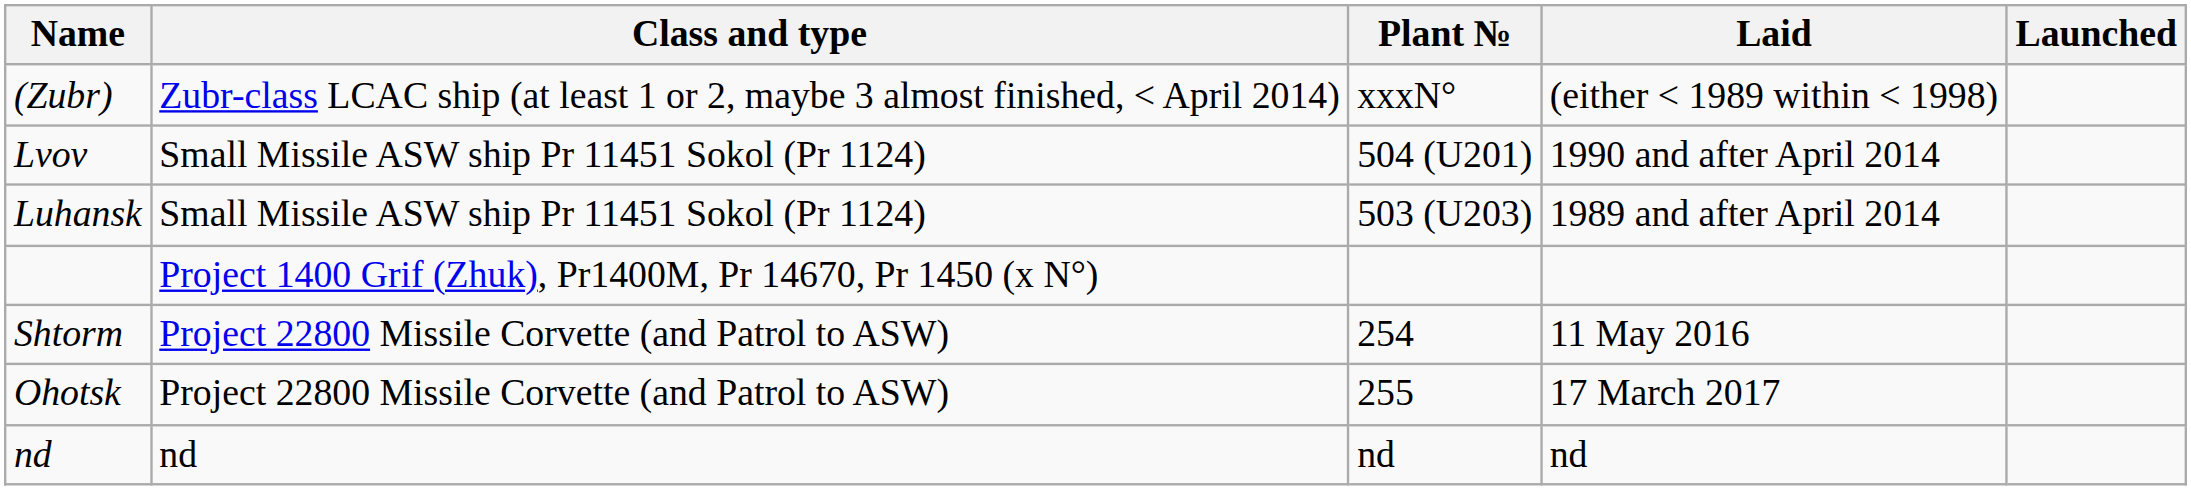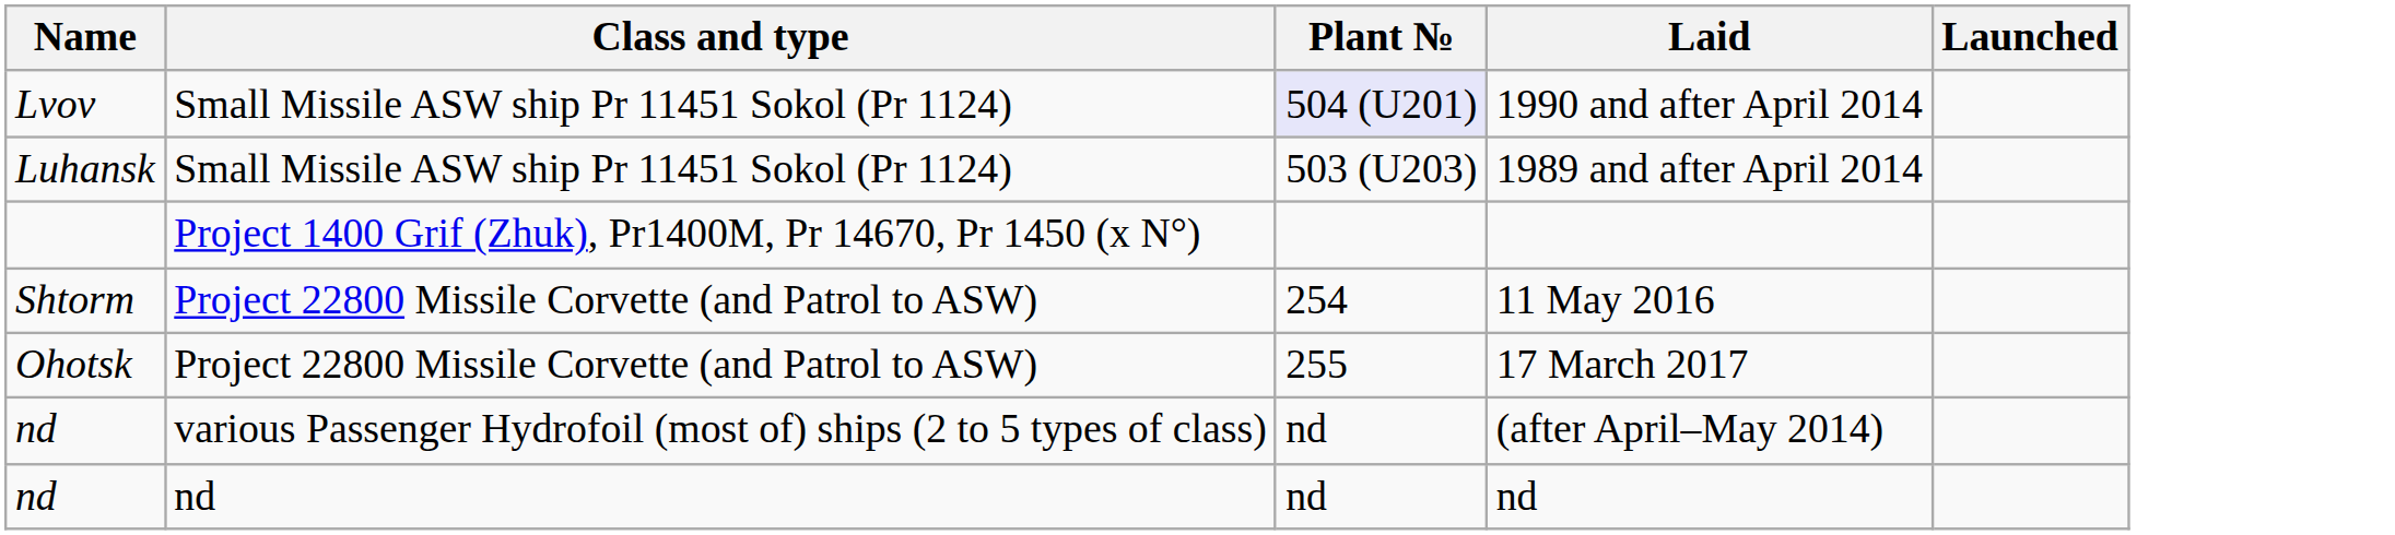 <table class="wikitable sortable">
 <tr>
 <th>Name</th>
 <th>Class and type</th>
 <th>Plant №</th>
 <th>Laid</th>
 <th>Launched</th>
 </tr>
 <tr>
-<td><em>(Zubr)</em></td>
-<td><a href='#'>Zubr-class</a> LCAC ship (at least 1 or 2, maybe 3 almost finished, < April 2014)</td>
-<td>xxxN°</td>
-<td>(either < 1989 within < 1998)</td>
-<td></td>
-</tr>
-<tr>
 <td><em>Lvov</em></td>
 <td>Small Missile ASW ship Pr 11451 Sokol (Pr 1124)</td>
-<td>504 (U201)</td>
+<td style="background: lavender;">504 (U201)</td>
 <td>1990 and after April 2014</td>
 <td></td>
 </tr>
 <tr>
 <td><em>Luhansk</em></td>
 <td>Small Missile ASW ship Pr 11451 Sokol (Pr 1124)</td>
 <td>503 (U203)</td>
 <td>1989 and after April 2014</td>
 <td></td>
 </tr>
 <tr>
 <td></td>
 <td><a href='#'>Project 1400 Grif (Zhuk)</a>, Pr1400M, Pr 14670, Pr 1450 (x N°)</td>
 <td></td>
 <td></td>
 <td></td>
 </tr>
 <tr>
 <td><em>Shtorm</em></td>
 <td><a href='#'>Project 22800</a> Missile Corvette (and Patrol to ASW)</td>
 <td>254</td>
 <td>11 May 2016</td>
 <td></td>
 </tr>
 <tr>
 <td><em>Ohotsk</em></td>
 <td>Project 22800 Missile Corvette (and Patrol to ASW)</td>
 <td>255</td>
 <td>17 March 2017</td>
 <td></td>
 </tr>
 <tr>
 <td><em>nd</em></td>
+<td>various Passenger Hydrofoil (most of) ships (2 to 5 types of class)</td>
+<td>nd</td>
+<td>(after April–May 2014)</td>
+<td></td>
+</tr>
+<tr>
+<td><em>nd</em></td>
 <td>nd</td>
 <td>nd</td>
 <td>nd</td>
 <td></td>
 </tr>
 </table>
